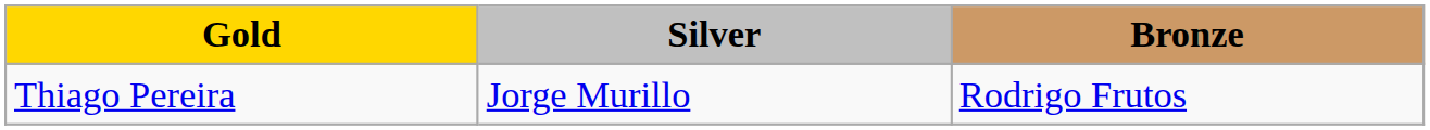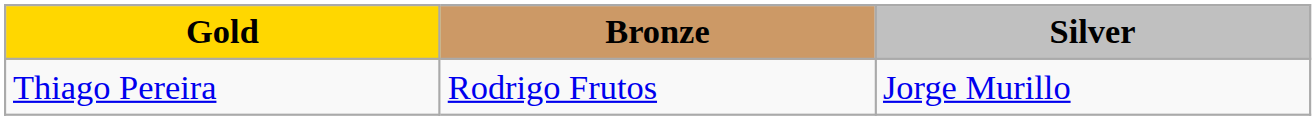 <table class="wikitable" style="text-align:left">
 <tr align="center">
 <td width=200 bgcolor=gold><strong>Gold</strong></td>
+<td width=200 bgcolor=CC9966><strong>Bronze</strong></td>
 <td width=200 bgcolor=silver><strong>Silver</strong></td>
-<td width=200 bgcolor=CC9966><strong>Bronze</strong></td>
 </tr>
 <tr>
 <td><a href='#'>Thiago Pereira</a><br><em></em></td>
+<td><a href='#'>Rodrigo Frutos</a><br><em></em></td>
 <td><a href='#'>Jorge Murillo</a><br><em></em></td>
-<td><a href='#'>Rodrigo Frutos</a><br><em></em></td>
 </tr>
 </table>
